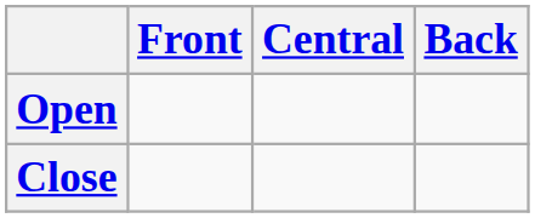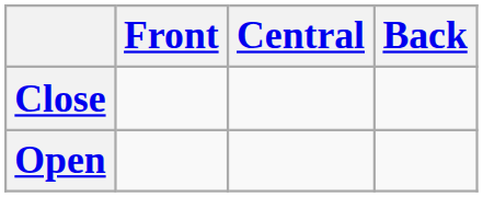 <table class="wikitable" style="text-align:center;">
 <tr>
 <th></th>
 <th><a href='#'>Front</a></th>
 <th><a href='#'>Central</a></th>
 <th><a href='#'>Back</a></th>
 </tr>
 <tr>
+<th><a href='#'>Close</a></th>
+<td>  </td>
+<td></td>
+<td>  </td>
+</tr>
+<tr>
 <th><a href='#'>Open</a></th>
 <td></td>
 <td>  </td>
 <td></td>
 </tr>
-<tr>
-<th><a href='#'>Close</a></th>
-<td>  </td>
-<td></td>
-<td>  </td>
-</tr>
 </table>
